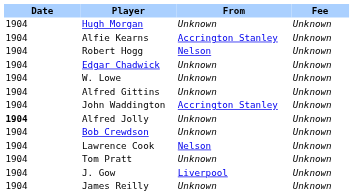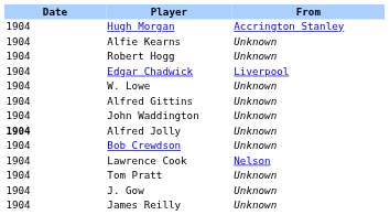 <table border="0" cellspacing="0" cellpadding="2">
 <tr style="background:#aad0ff;">
 <th width=20%>Date</th>
 <th width=25%>Player</th>
 <th width=30%>From</th>
-<th width=15%>Fee</th>
 </tr>
 <tr>
 <td>1904</td>
 <td><a href='#'>Hugh Morgan</a></td>
-<td><em>Unknown</em></td>
-<td><em>Unknown</em></td>
+<td><a href='#'>Accrington Stanley</a></td>
 </tr>
 <tr>
 <td>1904</td>
 <td>Alfie Kearns</td>
-<td><a href='#'>Accrington Stanley</a></td>
 <td><em>Unknown</em></td>
 </tr>
 <tr>
 <td>1904</td>
 <td>Robert Hogg</td>
-<td><a href='#'>Nelson</a></td>
 <td><em>Unknown</em></td>
 </tr>
 <tr>
 <td>1904</td>
 <td><a href='#'>Edgar Chadwick</a></td>
-<td><em>Unknown</em></td>
-<td><em>Unknown</em></td>
+<td><a href='#'>Liverpool</a></td>
 </tr>
 <tr>
 <td>1904</td>
 <td>W. Lowe</td>
-<td><em>Unknown</em></td>
 <td><em>Unknown</em></td>
 </tr>
 <tr>
 <td>1904</td>
 <td>Alfred Gittins</td>
 <td><em>Unknown</em></td>
-<td><em>Unknown</em></td>
 </tr>
 <tr>
 <td>1904</td>
 <td>John Waddington</td>
-<td><a href='#'>Accrington Stanley</a></td>
 <td><em>Unknown</em></td>
 </tr>
 <tr>
 <td><strong>1904</strong></td>
 <td>Alfred Jolly</td>
 <td><em>Unknown</em></td>
-<td><em>Unknown</em></td>
 </tr>
 <tr>
 <td>1904</td>
 <td><a href='#'>Bob Crewdson</a></td>
-<td><em>Unknown</em></td>
 <td><em>Unknown</em></td>
 </tr>
 <tr>
 <td>1904</td>
 <td>Lawrence Cook</td>
 <td><a href='#'>Nelson</a></td>
-<td><em>Unknown</em></td>
 </tr>
 <tr>
 <td>1904</td>
 <td>Tom Pratt</td>
 <td><em>Unknown</em></td>
-<td><em>Unknown</em></td>
 </tr>
 <tr>
 <td>1904</td>
 <td>J. Gow</td>
-<td><a href='#'>Liverpool</a></td>
 <td><em>Unknown</em></td>
 </tr>
 <tr>
 <td>1904</td>
 <td>James Reilly</td>
 <td><em>Unknown</em></td>
-<td><em>Unknown</em></td>
 </tr>
 </table>
